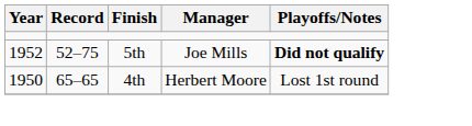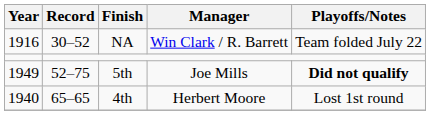 <table class="wikitable" style="text-align:center">
 <tr>
 <th>Year</th>
 <th>Record</th>
 <th>Finish</th>
 <th>Manager</th>
 <th>Playoffs/Notes</th>
 </tr>
 <tr align=center>
+<td>1916</td>
+<td>30–52</td>
+<td>NA</td>
+<td><a href='#'>Win Clark</a> / R. Barrett</td>
+<td>Team folded July 22</td>
+</tr>
+<tr align=center>
 <td></td>
 </tr>
 <tr align=center>
-<td>1952</td>
+<td>1949</td>
 <td>52–75</td>
 <td>5th</td>
 <td>Joe Mills</td>
 <td><strong>Did not qualify</strong></td>
 </tr>
 <tr align=center>
-<td>1950</td>
+<td>1940</td>
 <td>65–65</td>
 <td>4th</td>
 <td>Herbert Moore</td>
 <td>Lost 1st round</td>
 </tr>
 <tr align=center>
 </tr>
 </table>
